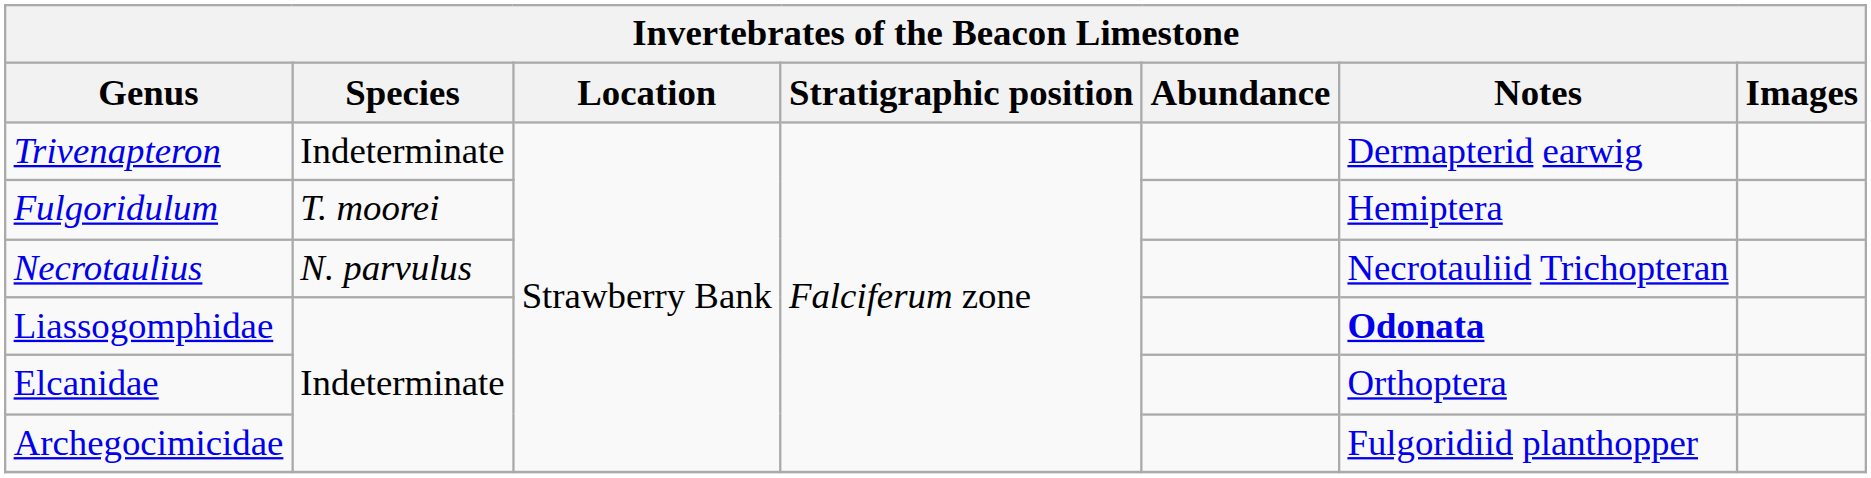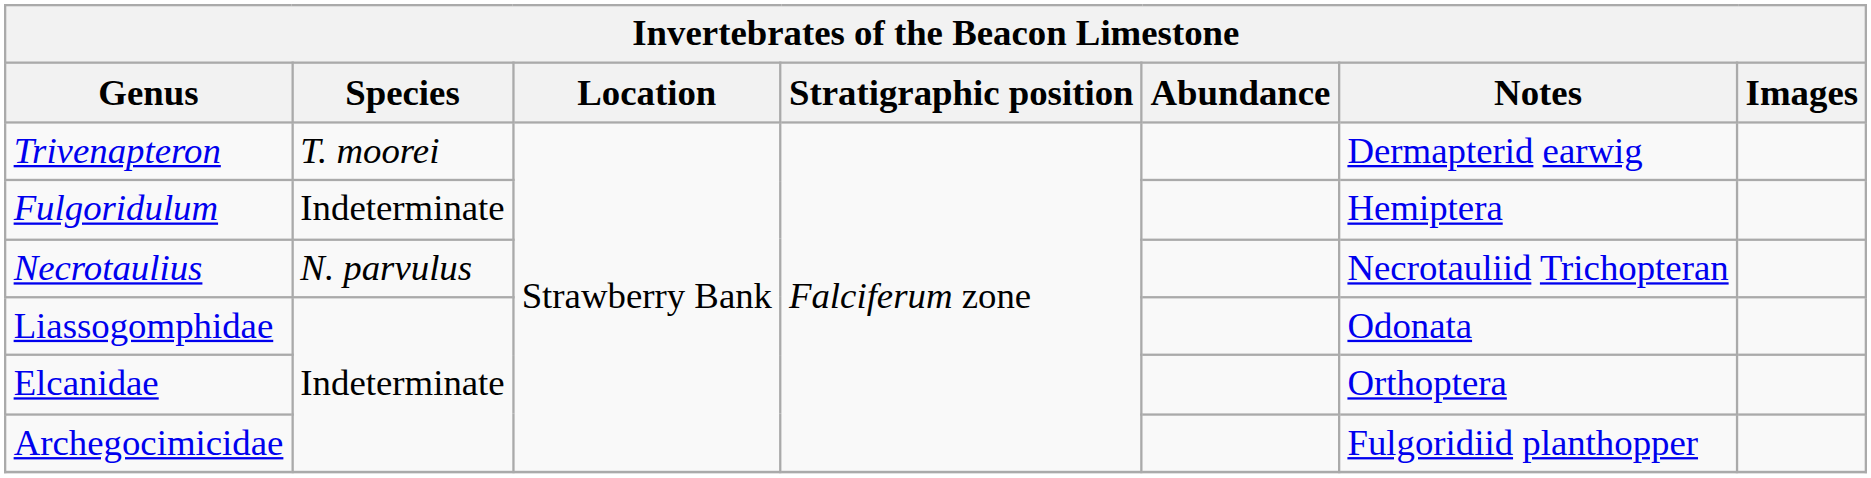 <table class="wikitable" align="center">
 <tr>
 <th colspan="7" align="center"><strong>Invertebrates of the Beacon Limestone</strong></th>
 </tr>
 <tr>
 <th>Genus</th>
 <th>Species</th>
 <th>Location</th>
 <th>Stratigraphic position</th>
 <th>Abundance</th>
 <th>Notes</th>
 <th>Images</th>
 </tr>
 <tr>
 <td><em><a href='#'>Trivenapteron</a></em></td>
-<td>Indeterminate</td>
+<td><em>T. moorei</em></td>
 <td rowspan="6">Strawberry Bank</td>
 <td rowspan="6"><em>Falciferum</em> zone</td>
 <td></td>
 <td><a href='#'>Dermapterid</a> <a href='#'>earwig</a></td>
 <td></td>
 </tr>
 <tr>
 <td><em><a href='#'>Fulgoridulum</a></em></td>
-<td><em>T. moorei</em></td>
+<td>Indeterminate</td>
 <td></td>
 <td><a href='#'>Hemiptera</a></td>
 <td></td>
 </tr>
 <tr>
 <td><em><a href='#'>Necrotaulius</a></em></td>
 <td><em>N. parvulus</em></td>
 <td></td>
 <td><a href='#'>Necrotauliid</a> <a href='#'>Trichopteran</a></td>
 <td></td>
 </tr>
 <tr>
 <td><a href='#'>Liassogomphidae</a></td>
 <td rowspan="3">Indeterminate</td>
 <td></td>
-<td><strong><a href='#'>Odonata</a></strong></td>
+<td><a href='#'>Odonata</a></td>
 <td></td>
 </tr>
 <tr>
 <td><a href='#'>Elcanidae</a></td>
 <td></td>
 <td><a href='#'>Orthoptera</a></td>
 <td></td>
 </tr>
 <tr>
 <td><a href='#'>Archegocimicidae</a></td>
 <td></td>
 <td><a href='#'>Fulgoridiid</a> <a href='#'>planthopper</a></td>
 <td></td>
 </tr>
 <tr>
 </tr>
 </table>
